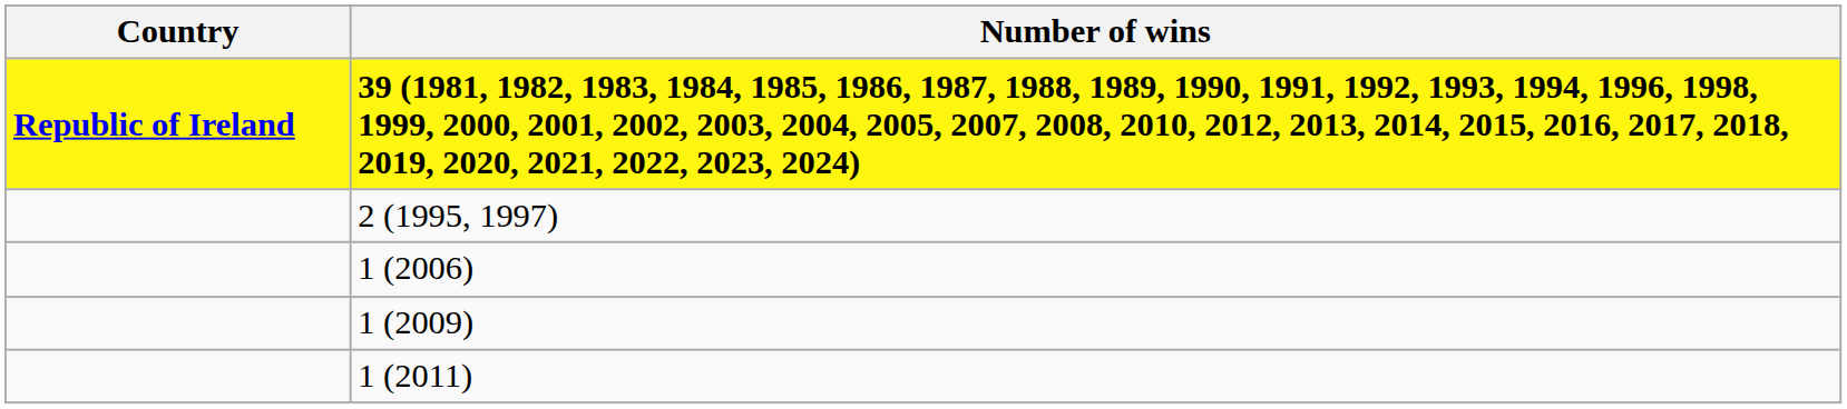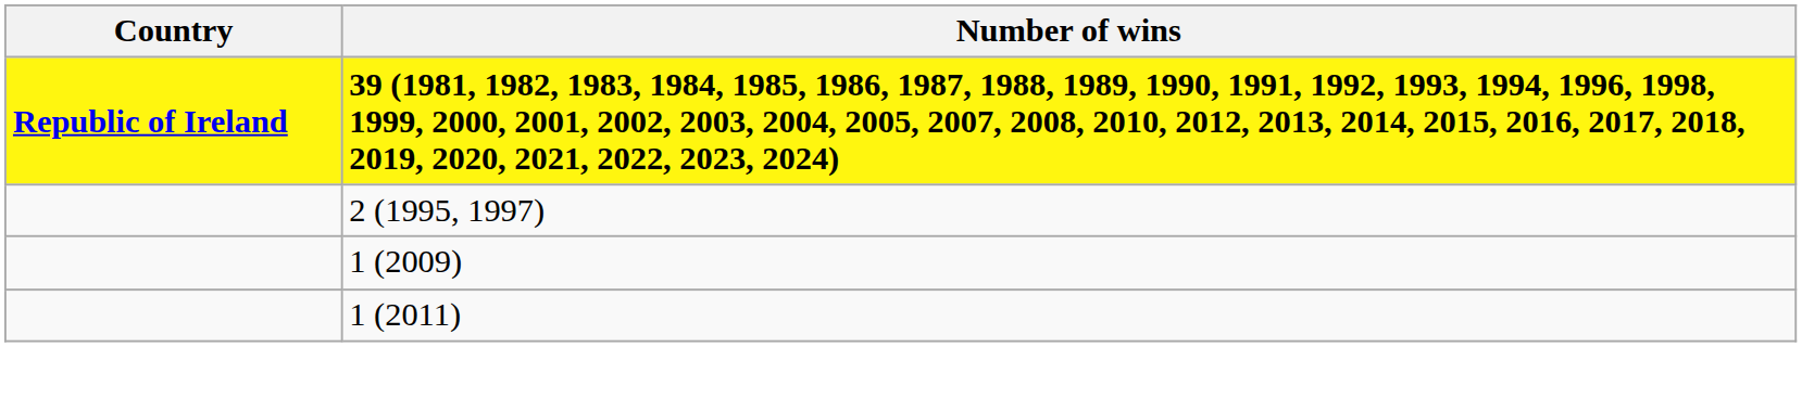 <table class="wikitable">
 <tr>
 <th>Country</th>
 <th>Number of wins</th>
 </tr>
 <tr bgcolor=#FFF60F>
 <td width="200px"> <strong><a href='#'>Republic of Ireland</a></strong></td>
 <td width="1000px"><strong>39 (1981, 1982, 1983, 1984, 1985, 1986, 1987, 1988, 1989, 1990, 1991, 1992, 1993, 1994, 1996, 1998, 1999, 2000, 2001, 2002, 2003, 2004, 2005, 2007, 2008, 2010, 2012, 2013, 2014, 2015, 2016, 2017, 2018, 2019, 2020, 2021, 2022, 2023, 2024)</strong></td>
 </tr>
 <tr>
 <td></td>
 <td>2 (1995, 1997)</td>
 </tr>
 <tr>
 <td></td>
-<td>1 (2006)</td>
-</tr>
-<tr>
-<td></td>
 <td>1 (2009)</td>
 </tr>
 <tr>
 <td></td>
 <td>1 (2011)</td>
 </tr>
 </table>
